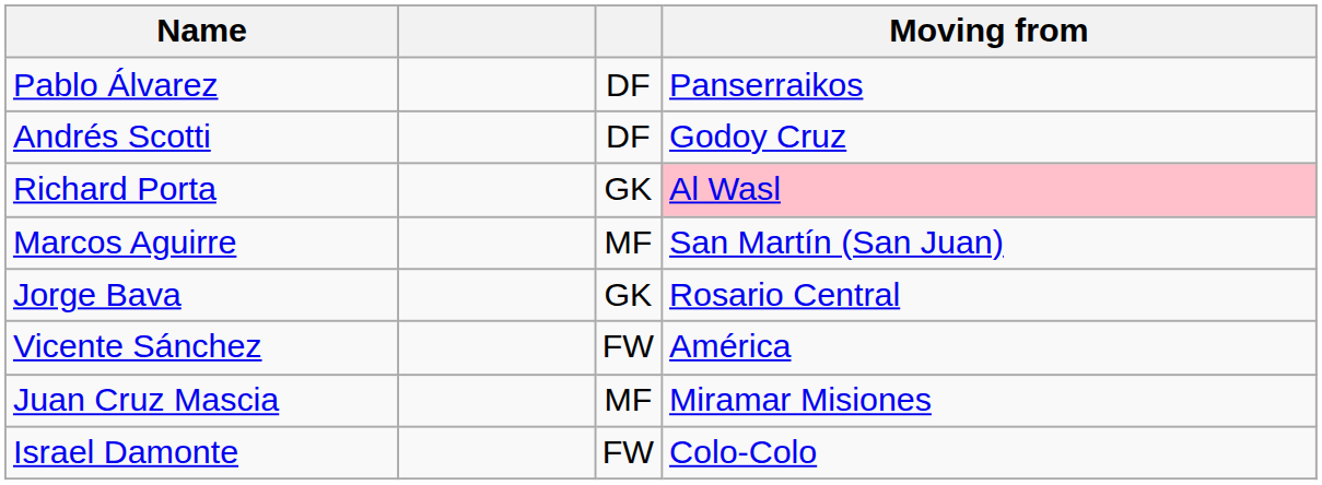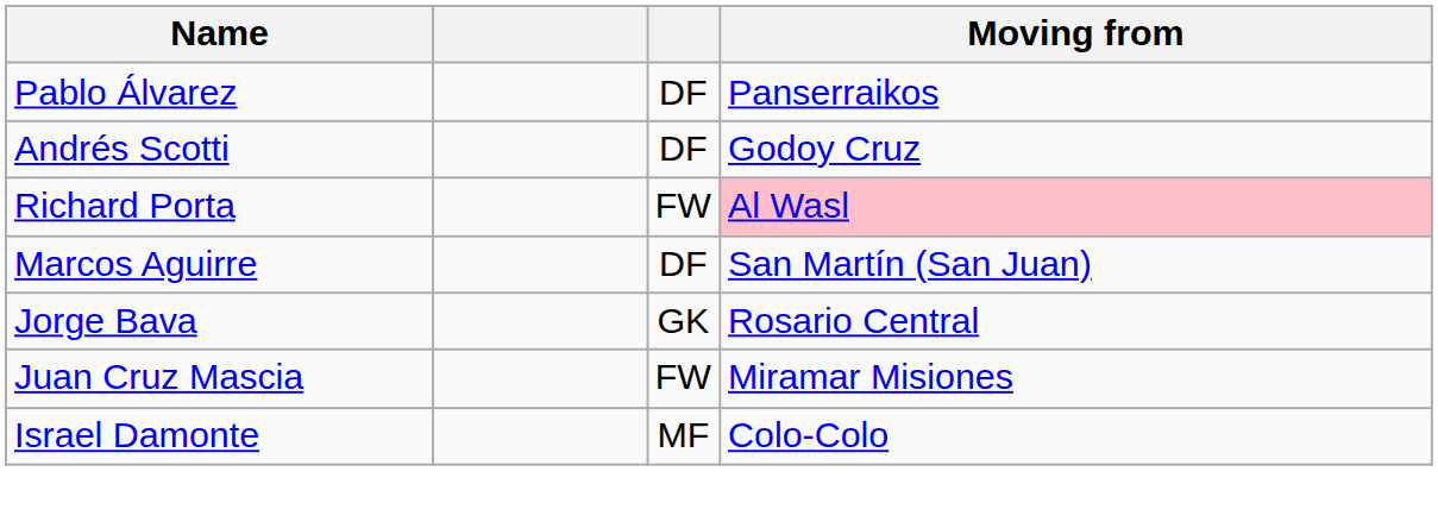 <table class="wikitable" style="text-align: center; width:50%">
 <tr>
 <th width=30% align="center">Name</th>
 <th width=15% align="center"></th>
 <th width=5% align="center"></th>
 <th width=50% align="center">Moving from</th>
 </tr>
 <tr>
 <td align=left><a href='#'>Pablo Álvarez</a></td>
 <td></td>
 <td>DF</td>
 <td align=left> <a href='#'>Panserraikos</a></td>
 </tr>
 <tr>
 <td align=left><a href='#'>Andrés Scotti</a></td>
 <td></td>
 <td>DF</td>
 <td align=left> <a href='#'>Godoy Cruz</a></td>
 </tr>
 <tr>
 <td align=left><a href='#'>Richard Porta</a></td>
 <td></td>
-<td>GK</td>
+<td>FW</td>
 <td align=left style="background: pink;"> <a href='#'>Al Wasl</a></td>
 </tr>
 <tr>
 <td align=left><a href='#'>Marcos Aguirre</a></td>
 <td></td>
-<td>MF</td>
+<td>DF</td>
 <td align=left> <a href='#'>San Martín (San Juan)</a></td>
 </tr>
 <tr>
 <td align=left><a href='#'>Jorge Bava</a></td>
 <td></td>
 <td>GK</td>
 <td align=left> <a href='#'>Rosario Central</a></td>
 </tr>
 <tr>
-<td align=left><a href='#'>Vicente Sánchez</a></td>
+<td align=left><a href='#'>Juan Cruz Mascia</a></td>
 <td></td>
 <td>FW</td>
-<td align=left> <a href='#'>América</a></td>
-</tr>
-<tr>
-<td align=left><a href='#'>Juan Cruz Mascia</a></td>
-<td></td>
-<td>MF</td>
 <td align=left> <a href='#'>Miramar Misiones</a></td>
 </tr>
 <tr>
 <td align=left><a href='#'>Israel Damonte</a></td>
 <td></td>
-<td>FW</td>
+<td>MF</td>
 <td align=left> <a href='#'>Colo-Colo</a></td>
 </tr>
 </table>
